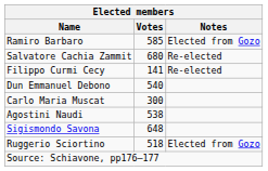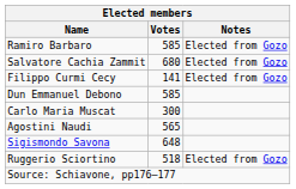 <table class=wikitable style=text-align:right>
 <tr>
 <th colspan=3>Elected members</th>
 </tr>
 <tr>
 <th>Name</th>
 <th>Votes</th>
 <th>Notes</th>
 </tr>
 <tr>
 <td align=left>Ramiro Barbaro</td>
 <td>585</td>
 <td align=left>Elected from <a href='#'>Gozo</a></td>
 </tr>
 <tr>
 <td align=left>Salvatore Cachia Zammit</td>
 <td>680</td>
-<td align=left>Re-elected</td>
+<td align=left>Elected from <a href='#'>Gozo</a></td>
 </tr>
 <tr>
 <td align=left>Filippo Curmi Cecy</td>
 <td>141</td>
-<td align=left>Re-elected</td>
+<td align=left>Elected from <a href='#'>Gozo</a></td>
 </tr>
 <tr>
 <td align=left>Dun Emmanuel Debono</td>
-<td>540</td>
+<td>585</td>
 <td></td>
 </tr>
 <tr>
 <td align=left>Carlo Maria Muscat</td>
 <td>300</td>
 <td></td>
 </tr>
 <tr>
 <td align=left>Agostini Naudi</td>
-<td>538</td>
+<td>565</td>
 <td></td>
 </tr>
 <tr>
 <td align=left><a href='#'>Sigismondo Savona</a></td>
 <td>648</td>
 <td></td>
 </tr>
 <tr>
 <td align=left>Ruggerio Sciortino</td>
 <td>518</td>
 <td align=left>Elected from <a href='#'>Gozo</a></td>
 </tr>
 <tr>
 <td align=left colspan=3>Source: Schiavone, pp176–177</td>
 </tr>
 </table>
